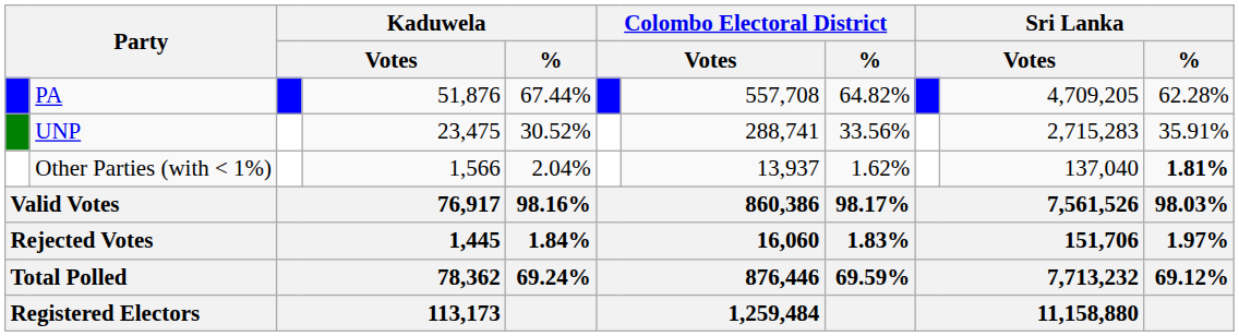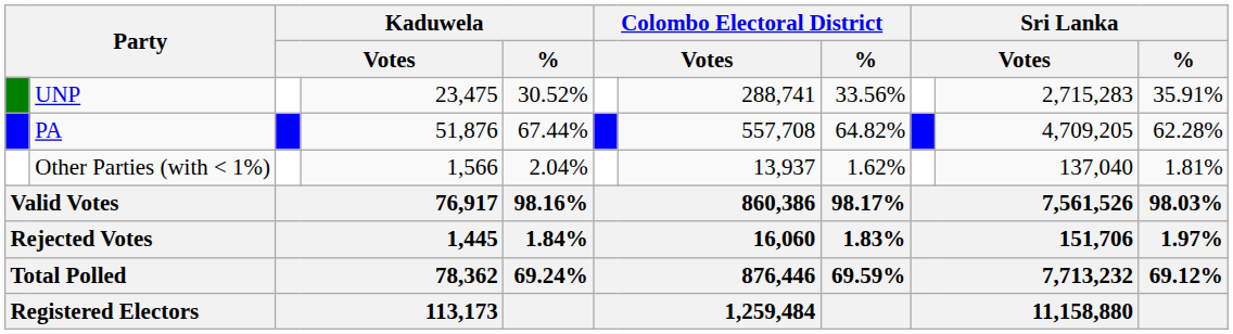 <table class="wikitable">
 <tr>
 <th colspan="2" width="144px"rowspan="2">Party</th>
 <th colspan="3" width="216px">Kaduwela</th>
 <th colspan="3" width="216px"><a href='#'>Colombo Electoral District</a></th>
 <th colspan="3" width="216px">Sri Lanka</th>
 </tr>
 <tr>
 <th colspan="2" width="144px">Votes</th>
 <th>%</th>
 <th colspan="2" width="144px">Votes</th>
 <th>%</th>
 <th colspan="2" width="144px">Votes</th>
 <th>%</th>
 </tr>
 <tr>
+<td style="background-color:green;" width="10px"></td>
+<td style="text-align:left;"><a href='#'>UNP</a></td>
+<td style="background-color:white;" width="10px"></td>
+<td style="text-align:right;">23,475</td>
+<td style="text-align:right;">30.52%</td>
+<td style="background-color:white;" width="10px"></td>
+<td style="text-align:right;">288,741</td>
+<td style="text-align:right;">33.56%</td>
+<td style="background-color:white;" width="10px"></td>
+<td style="text-align:right;">2,715,283</td>
+<td style="text-align:right;">35.91%</td>
+</tr>
+<tr>
 <td style="background-color:blue;" width="10px"></td>
 <td style="text-align:left;"><a href='#'>PA</a></td>
 <td style="background-color:blue;" width="10px"></td>
 <td style="text-align:right;">51,876</td>
 <td style="text-align:right;">67.44%</td>
 <td style="background-color:blue;" width="10px"></td>
 <td style="text-align:right;">557,708</td>
 <td style="text-align:right;">64.82%</td>
 <td style="background-color:blue;" width="10px"></td>
 <td style="text-align:right;">4,709,205</td>
 <td style="text-align:right;">62.28%</td>
 </tr>
 <tr>
-<td style="background-color:green;" width="10px"></td>
-<td style="text-align:left;"><a href='#'>UNP</a></td>
-<td style="background-color:white;" width="10px"></td>
-<td style="text-align:right;">23,475</td>
-<td style="text-align:right;">30.52%</td>
-<td style="background-color:white;" width="10px"></td>
-<td style="text-align:right;">288,741</td>
-<td style="text-align:right;">33.56%</td>
-<td style="background-color:white;" width="10px"></td>
-<td style="text-align:right;">2,715,283</td>
-<td style="text-align:right;">35.91%</td>
-</tr>
-<tr>
 <td style="background-color:white;" width="10px"></td>
 <td style="text-align:left;">Other Parties (with < 1%)</td>
 <td style="background-color:white;" width="10px"></td>
 <td style="text-align:right;">1,566</td>
 <td style="text-align:right;">2.04%</td>
 <td style="background-color:white;" width="10px"></td>
 <td style="text-align:right;">13,937</td>
 <td style="text-align:right;">1.62%</td>
 <td style="background-color:white;" width="10px"></td>
 <td style="text-align:right;">137,040</td>
-<td style="text-align:right;"><strong>1.81%</strong></td>
+<td style="text-align:right;">1.81%</td>
 </tr>
 <tr>
 <th colspan="2" width="144px"style="text-align:left;">Valid Votes</th>
 <th style="text-align:right;"colspan="2" width="144px">76,917</th>
 <th style="text-align:right;">98.16%</th>
 <th style="text-align:right;"colspan="2" width="144px">860,386</th>
 <th style="text-align:right;">98.17%</th>
 <th style="text-align:right;"colspan="2" width="144px">7,561,526</th>
 <th style="text-align:right;">98.03%</th>
 </tr>
 <tr>
 <th colspan="2" width="144px"style="text-align:left;">Rejected Votes</th>
 <th style="text-align:right;"colspan="2" width="144px">1,445</th>
 <th style="text-align:right;">1.84%</th>
 <th style="text-align:right;"colspan="2" width="144px">16,060</th>
 <th style="text-align:right;">1.83%</th>
 <th style="text-align:right;"colspan="2" width="144px">151,706</th>
 <th style="text-align:right;">1.97%</th>
 </tr>
 <tr>
 <th colspan="2" width="144px"style="text-align:left;">Total Polled</th>
 <th style="text-align:right;"colspan="2" width="144px">78,362</th>
 <th style="text-align:right;">69.24%</th>
 <th style="text-align:right;"colspan="2" width="144px">876,446</th>
 <th style="text-align:right;">69.59%</th>
 <th style="text-align:right;"colspan="2" width="144px">7,713,232</th>
 <th style="text-align:right;">69.12%</th>
 </tr>
 <tr>
 <th colspan="2" width="144px"style="text-align:left;">Registered Electors</th>
 <th style="text-align:right;"colspan="2" width="144px">113,173</th>
 <th></th>
 <th style="text-align:right;"colspan="2" width="144px">1,259,484</th>
 <th></th>
 <th style="text-align:right;"colspan="2" width="144px">11,158,880</th>
 <th></th>
 </tr>
 </table>
